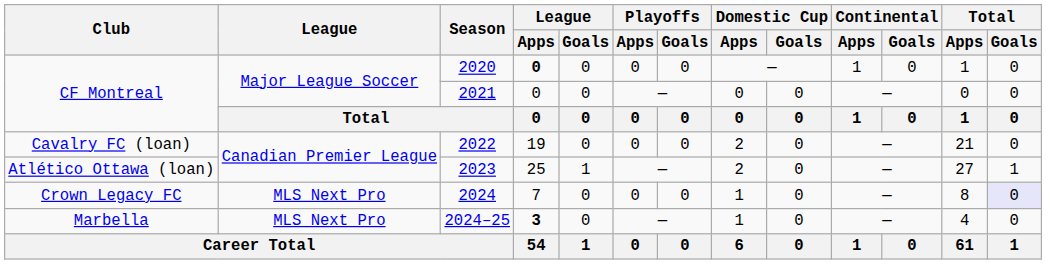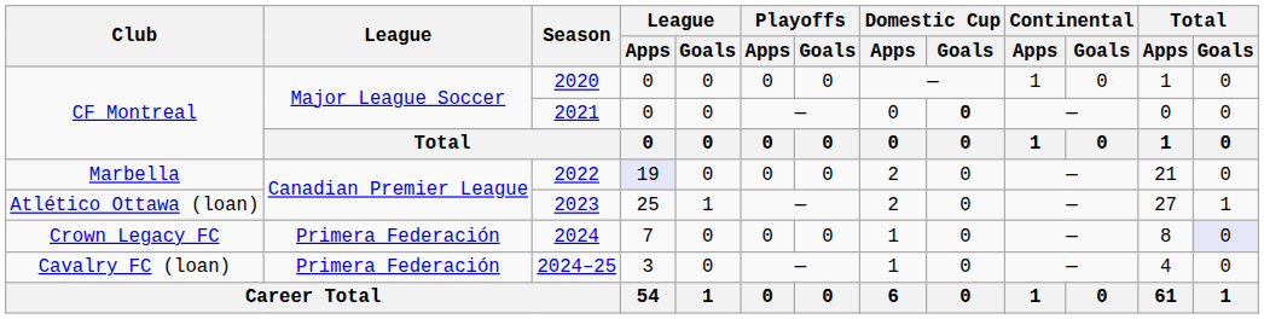 <table class="wikitable" style="text-align: center;">
 <tr>
 <th rowspan="2">Club</th>
 <th rowspan="2">League</th>
 <th rowspan="2">Season</th>
 <th colspan="2">League</th>
 <th colspan="2">Playoffs</th>
 <th colspan="2">Domestic Cup</th>
 <th colspan="2">Continental</th>
 <th colspan="2">Total</th>
 </tr>
 <tr>
 <th>Apps</th>
 <th>Goals</th>
 <th>Apps</th>
 <th>Goals</th>
 <th>Apps</th>
 <th>Goals</th>
 <th>Apps</th>
 <th>Goals</th>
 <th>Apps</th>
 <th>Goals</th>
 </tr>
 <tr>
 <td rowspan="3"><a href='#'>CF Montreal</a></td>
 <td rowspan="2"><a href='#'>Major League Soccer</a></td>
 <td><a href='#'>2020</a></td>
-<td><strong>0</strong></td>
+<td>0</td>
 <td>0</td>
 <td>0</td>
 <td>0</td>
 <td colspan=2>—</td>
 <td>1</td>
 <td>0</td>
 <td>1</td>
 <td>0</td>
 </tr>
 <tr>
 <td><a href='#'>2021</a></td>
 <td>0</td>
 <td>0</td>
 <td colspan=2>—</td>
 <td>0</td>
-<td>0</td>
+<td><strong>0</strong></td>
 <td colspan=2>—</td>
 <td>0</td>
 <td>0</td>
 </tr>
 <tr>
 <th colspan="2">Total</th>
 <th>0</th>
 <th>0</th>
 <th>0</th>
 <th>0</th>
 <th>0</th>
 <th>0</th>
 <th>1</th>
 <th>0</th>
 <th>1</th>
 <th>0</th>
 </tr>
 <tr>
-<td><a href='#'>Cavalry FC</a> (loan)</td>
+<td><a href='#'>Marbella</a></td>
 <td rowspan=2><a href='#'>Canadian Premier League</a></td>
 <td><a href='#'>2022</a></td>
-<td>19</td>
+<td style="background: lavender;">19</td>
 <td>0</td>
 <td>0</td>
 <td>0</td>
 <td>2</td>
 <td>0</td>
 <td colspan=2>—</td>
 <td>21</td>
 <td>0</td>
 </tr>
 <tr>
 <td><a href='#'>Atlético Ottawa</a> (loan)</td>
 <td><a href='#'>2023</a></td>
 <td>25</td>
 <td>1</td>
 <td colspan="2">—</td>
 <td>2</td>
 <td>0</td>
 <td colspan=2>—</td>
 <td>27</td>
 <td>1</td>
 </tr>
 <tr>
 <td><a href='#'>Crown Legacy FC</a></td>
-<td><a href='#'>MLS Next Pro</a></td>
+<td><a href='#'>Primera Federación</a></td>
 <td><a href='#'>2024</a></td>
 <td>7</td>
 <td>0</td>
 <td>0</td>
 <td>0</td>
 <td>1</td>
 <td>0</td>
 <td colspan=2>—</td>
 <td>8</td>
 <td style="background: lavender;">0</td>
 </tr>
 <tr>
-<td><a href='#'>Marbella</a></td>
-<td><a href='#'>MLS Next Pro</a></td>
+<td><a href='#'>Cavalry FC</a> (loan)</td>
+<td><a href='#'>Primera Federación</a></td>
 <td><a href='#'>2024–25</a></td>
-<td><strong>3</strong></td>
+<td>3</td>
 <td>0</td>
 <td colspan=2>—</td>
 <td>1</td>
 <td>0</td>
 <td colspan=2>—</td>
 <td>4</td>
 <td>0</td>
 </tr>
 <tr>
 <th colspan="3">Career Total</th>
 <th>54</th>
 <th>1</th>
 <th>0</th>
 <th>0</th>
 <th>6</th>
 <th>0</th>
 <th>1</th>
 <th>0</th>
 <th>61</th>
 <th>1</th>
 </tr>
 </table>
